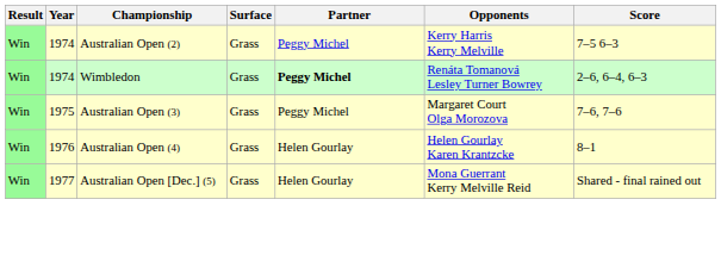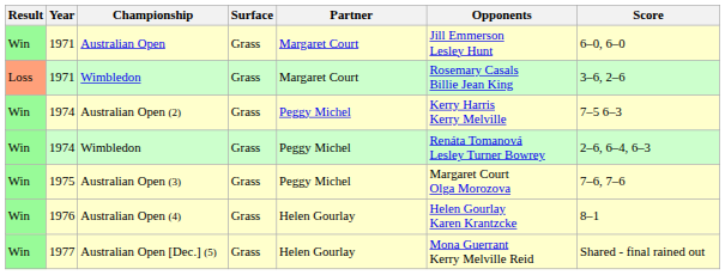 <table class="sortable wikitable">
 <tr>
 <th style="width:40px">Result</th>
 <th style="width:30px">Year</th>
 <th style="width:180px">Championship</th>
 <th style="width:50px">Surface</th>
 <th style="width:180px">Partner</th>
 <th style="width:180px">Opponents</th>
 <th style="width:170px" class="unsortable">Score</th>
+</tr>
+<tr style="background:#ffc;">
+<td style="background:#98fb98;">Win</td>
+<td>1971</td>
+<td><a href='#'>Australian Open</a></td>
+<td>Grass</td>
+<td> <a href='#'>Margaret Court</a></td>
+<td> <a href='#'>Jill Emmerson</a><br> <a href='#'>Lesley Hunt</a></td>
+<td>6–0, 6–0</td>
+</tr>
+<tr style="background:#cfc;">
+<td style="background:#ffa07a;">Loss</td>
+<td>1971</td>
+<td><a href='#'>Wimbledon</a></td>
+<td>Grass</td>
+<td> Margaret Court</td>
+<td> <a href='#'>Rosemary Casals</a><br> <a href='#'>Billie Jean King</a></td>
+<td>3–6, 2–6</td>
 </tr>
 <tr style="background:#ffc;">
 <td style="background:#98fb98;">Win</td>
 <td>1974</td>
 <td>Australian Open <small>(2)</small></td>
 <td>Grass</td>
 <td> <a href='#'>Peggy Michel</a></td>
 <td> <a href='#'>Kerry Harris</a><br> <a href='#'>Kerry Melville</a></td>
 <td>7–5 6–3</td>
 </tr>
 <tr style="background:#cfc;">
 <td style="background:#98fb98;">Win</td>
 <td>1974</td>
 <td>Wimbledon</td>
 <td>Grass</td>
-<td><strong> Peggy Michel</strong></td>
+<td> Peggy Michel</td>
 <td> <a href='#'>Renáta Tomanová</a><br> <a href='#'>Lesley Turner Bowrey</a></td>
 <td>2–6, 6–4, 6–3</td>
 </tr>
 <tr style="background:#ffc;">
 <td style="background:#98fb98;">Win</td>
 <td>1975</td>
 <td>Australian Open <small>(3)</small></td>
 <td>Grass</td>
 <td> Peggy Michel</td>
 <td> Margaret Court<br> <a href='#'>Olga Morozova</a></td>
 <td>7–6, 7–6</td>
 </tr>
 <tr style="background:#ffc;">
 <td style="background:#98fb98;">Win</td>
 <td>1976</td>
 <td>Australian Open <small>(4)</small></td>
 <td>Grass</td>
 <td> Helen Gourlay</td>
 <td> <a href='#'>Helen Gourlay</a><br> <a href='#'>Karen Krantzcke</a></td>
 <td>8–1</td>
 </tr>
 <tr style="background:#ffc;">
 <td style="background:#98fb98;">Win</td>
 <td>1977</td>
 <td>Australian Open [Dec.] <small>(5)</small></td>
 <td>Grass</td>
 <td> Helen Gourlay</td>
 <td> <a href='#'>Mona Guerrant</a><br> Kerry Melville Reid</td>
 <td>Shared - final rained out</td>
 </tr>
 </table>
